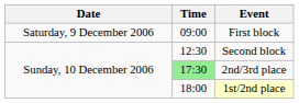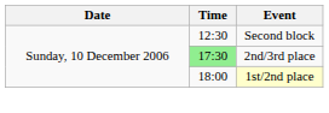 <table class = "wikitable" style="text-align:center;">
 <tr>
 <th width=220>Date</th>
 <th width=50>Time</th>
 <th width=100>Event</th>
-</tr>
-<tr>
-<td>Saturday, 9 December 2006</td>
-<td>09:00</td>
-<td>First block</td>
 </tr>
 <tr>
 <td rowspan=3>Sunday, 10 December 2006</td>
 <td>12:30</td>
 <td>Second block</td>
 </tr>
 <tr>
 <td style="background: lightgreen;">17:30</td>
 <td>2nd/3rd place</td>
 </tr>
 <tr>
 <td>18:00</td>
 <td bgcolor=ffffcc>1st/2nd place</td>
 </tr>
 </table>
